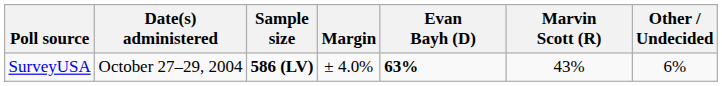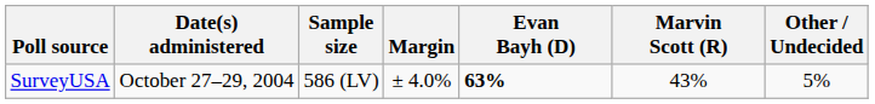 <table class="wikitable" style="font-size:90%">
 <tr valign=bottom>
 <th>Poll source</th>
 <th>Date(s)<br>administered</th>
 <th>Sample<br>size</th>
 <th>Margin<br></th>
 <th style="width:100px;">Evan<br>Bayh (D)</th>
 <th style="width:100px;">Marvin<br>Scott (R)</th>
 <th>Other /<br>Undecided</th>
 </tr>
 <tr>
 <td><a href='#'>SurveyUSA</a></td>
 <td align=center>October 27–29, 2004</td>
-<td align=center><strong>586 (LV)</strong></td>
+<td align=center>586 (LV)</td>
 <td align=center>± 4.0%</td>
 <td><strong>63%</strong></td>
 <td align=center>43%</td>
-<td align=center>6%</td>
+<td align=center>5%</td>
 </tr>
 </table>
